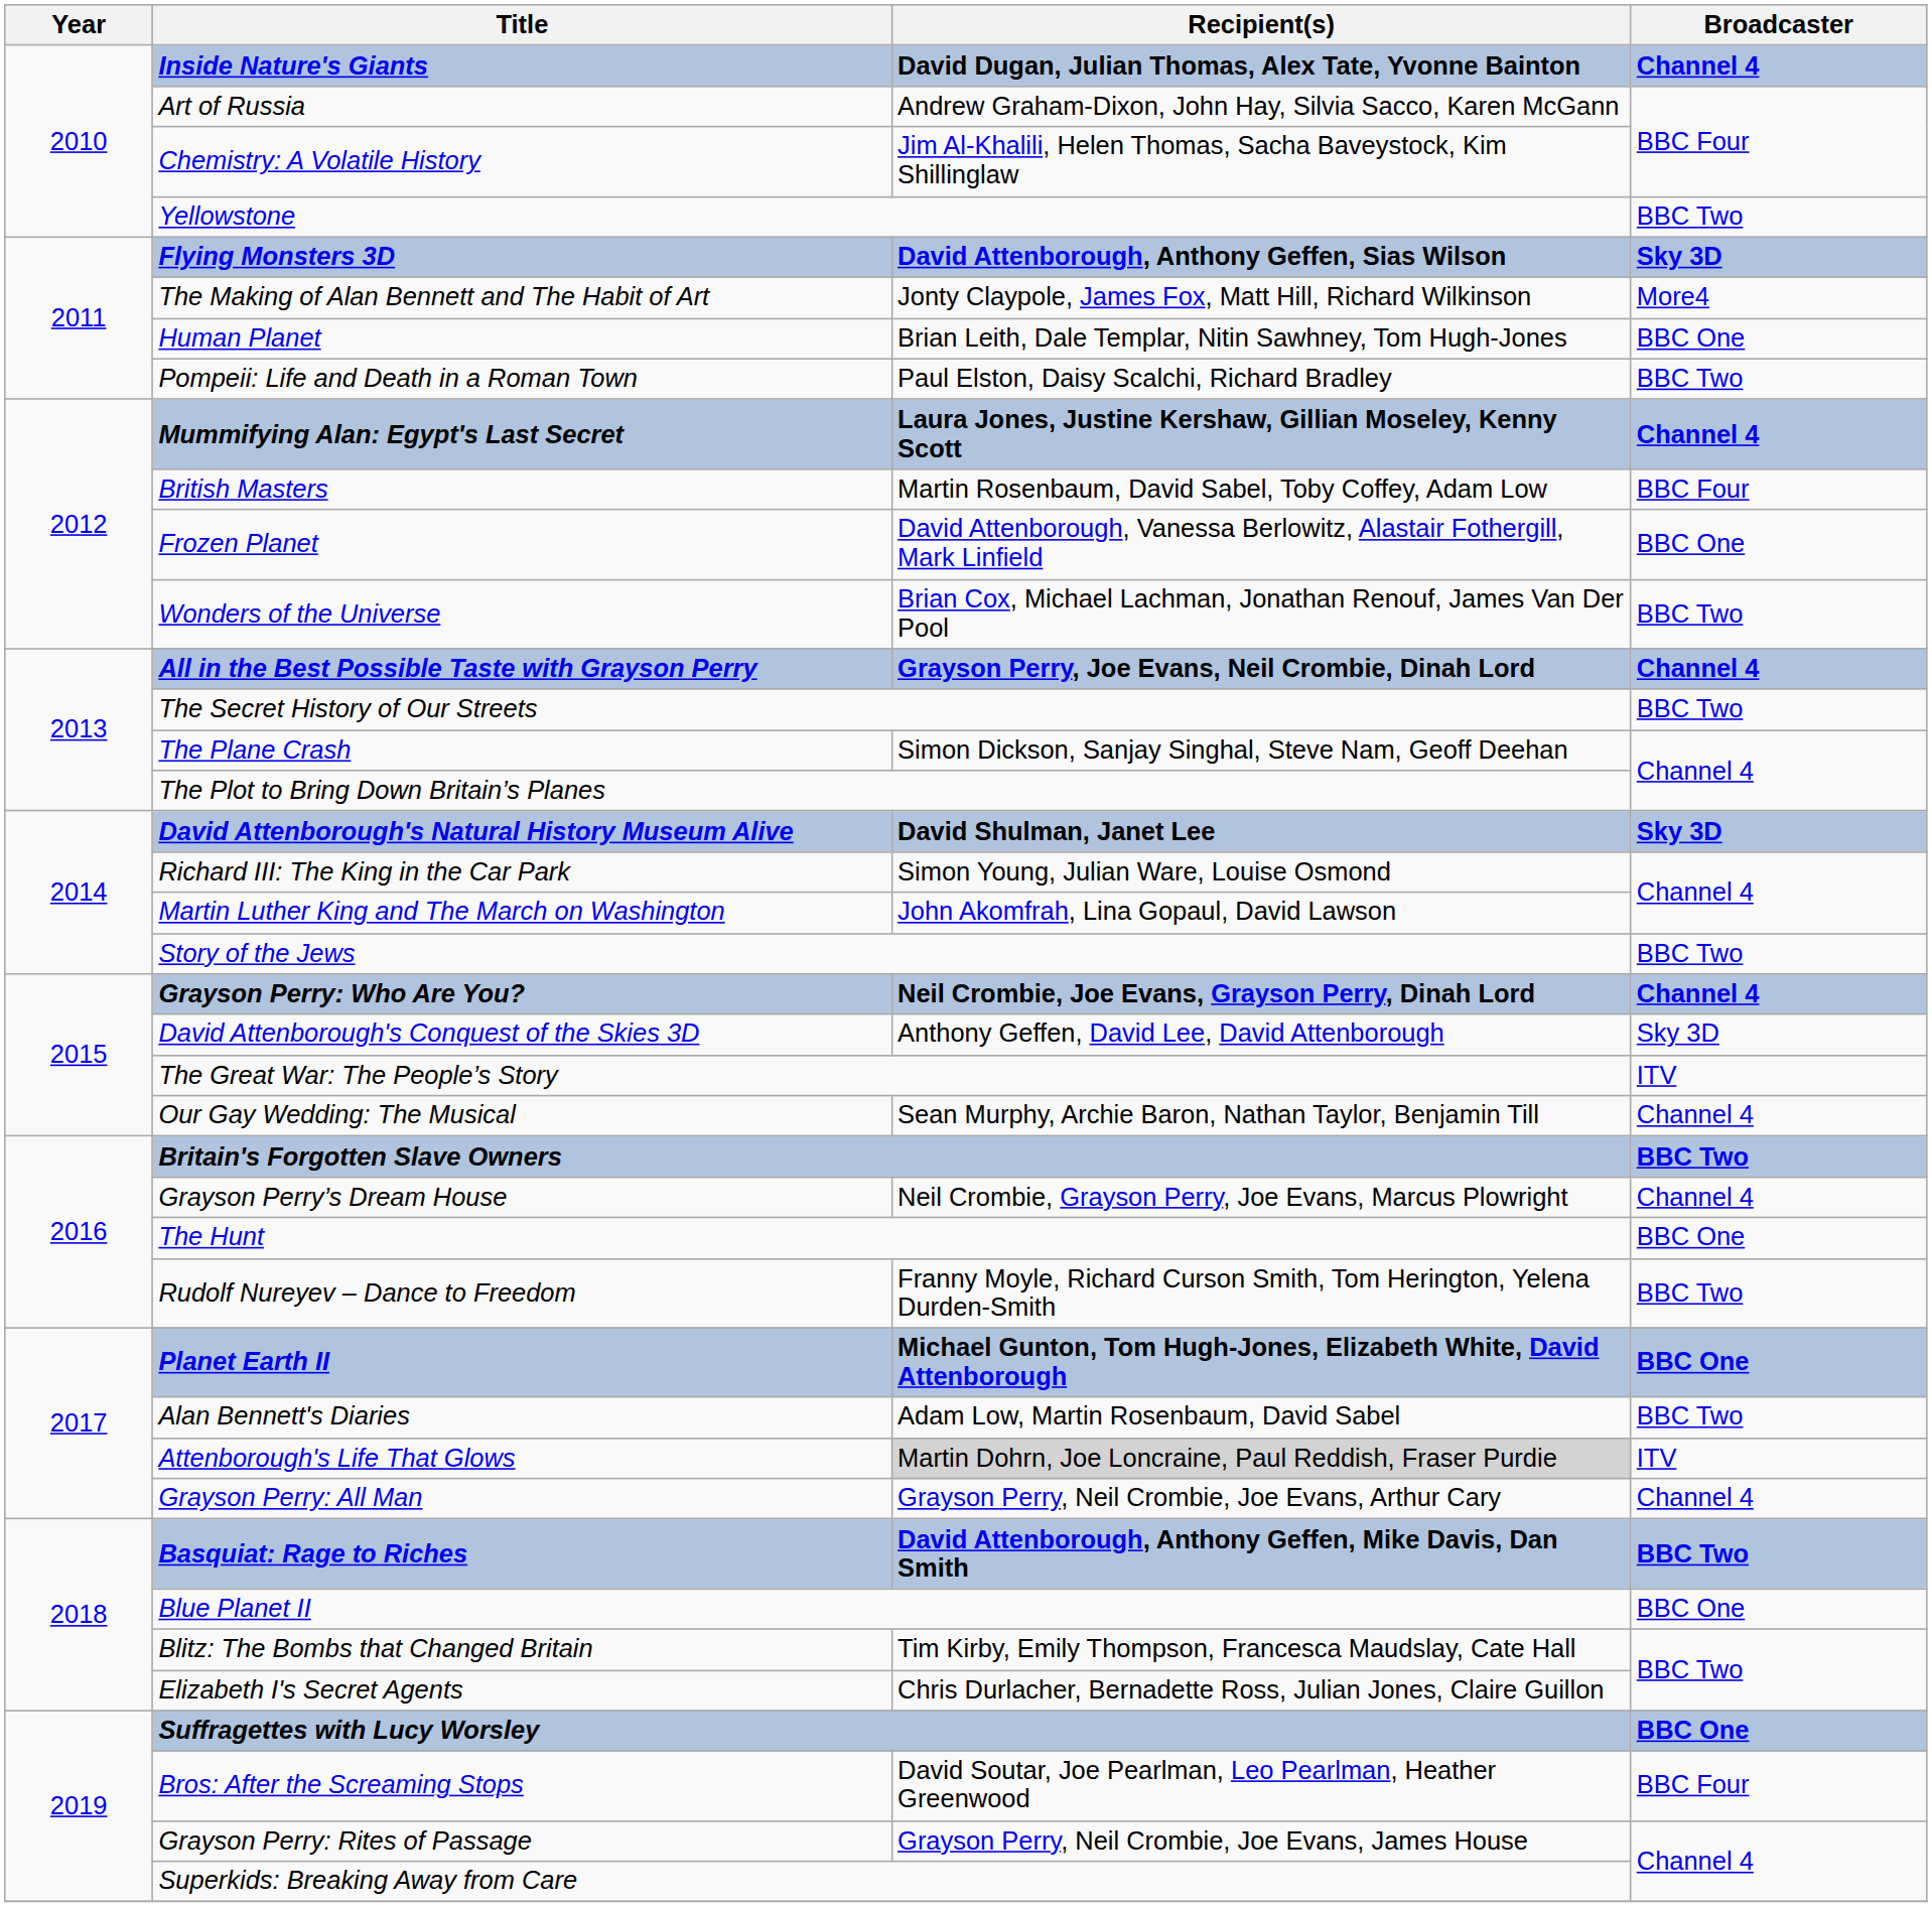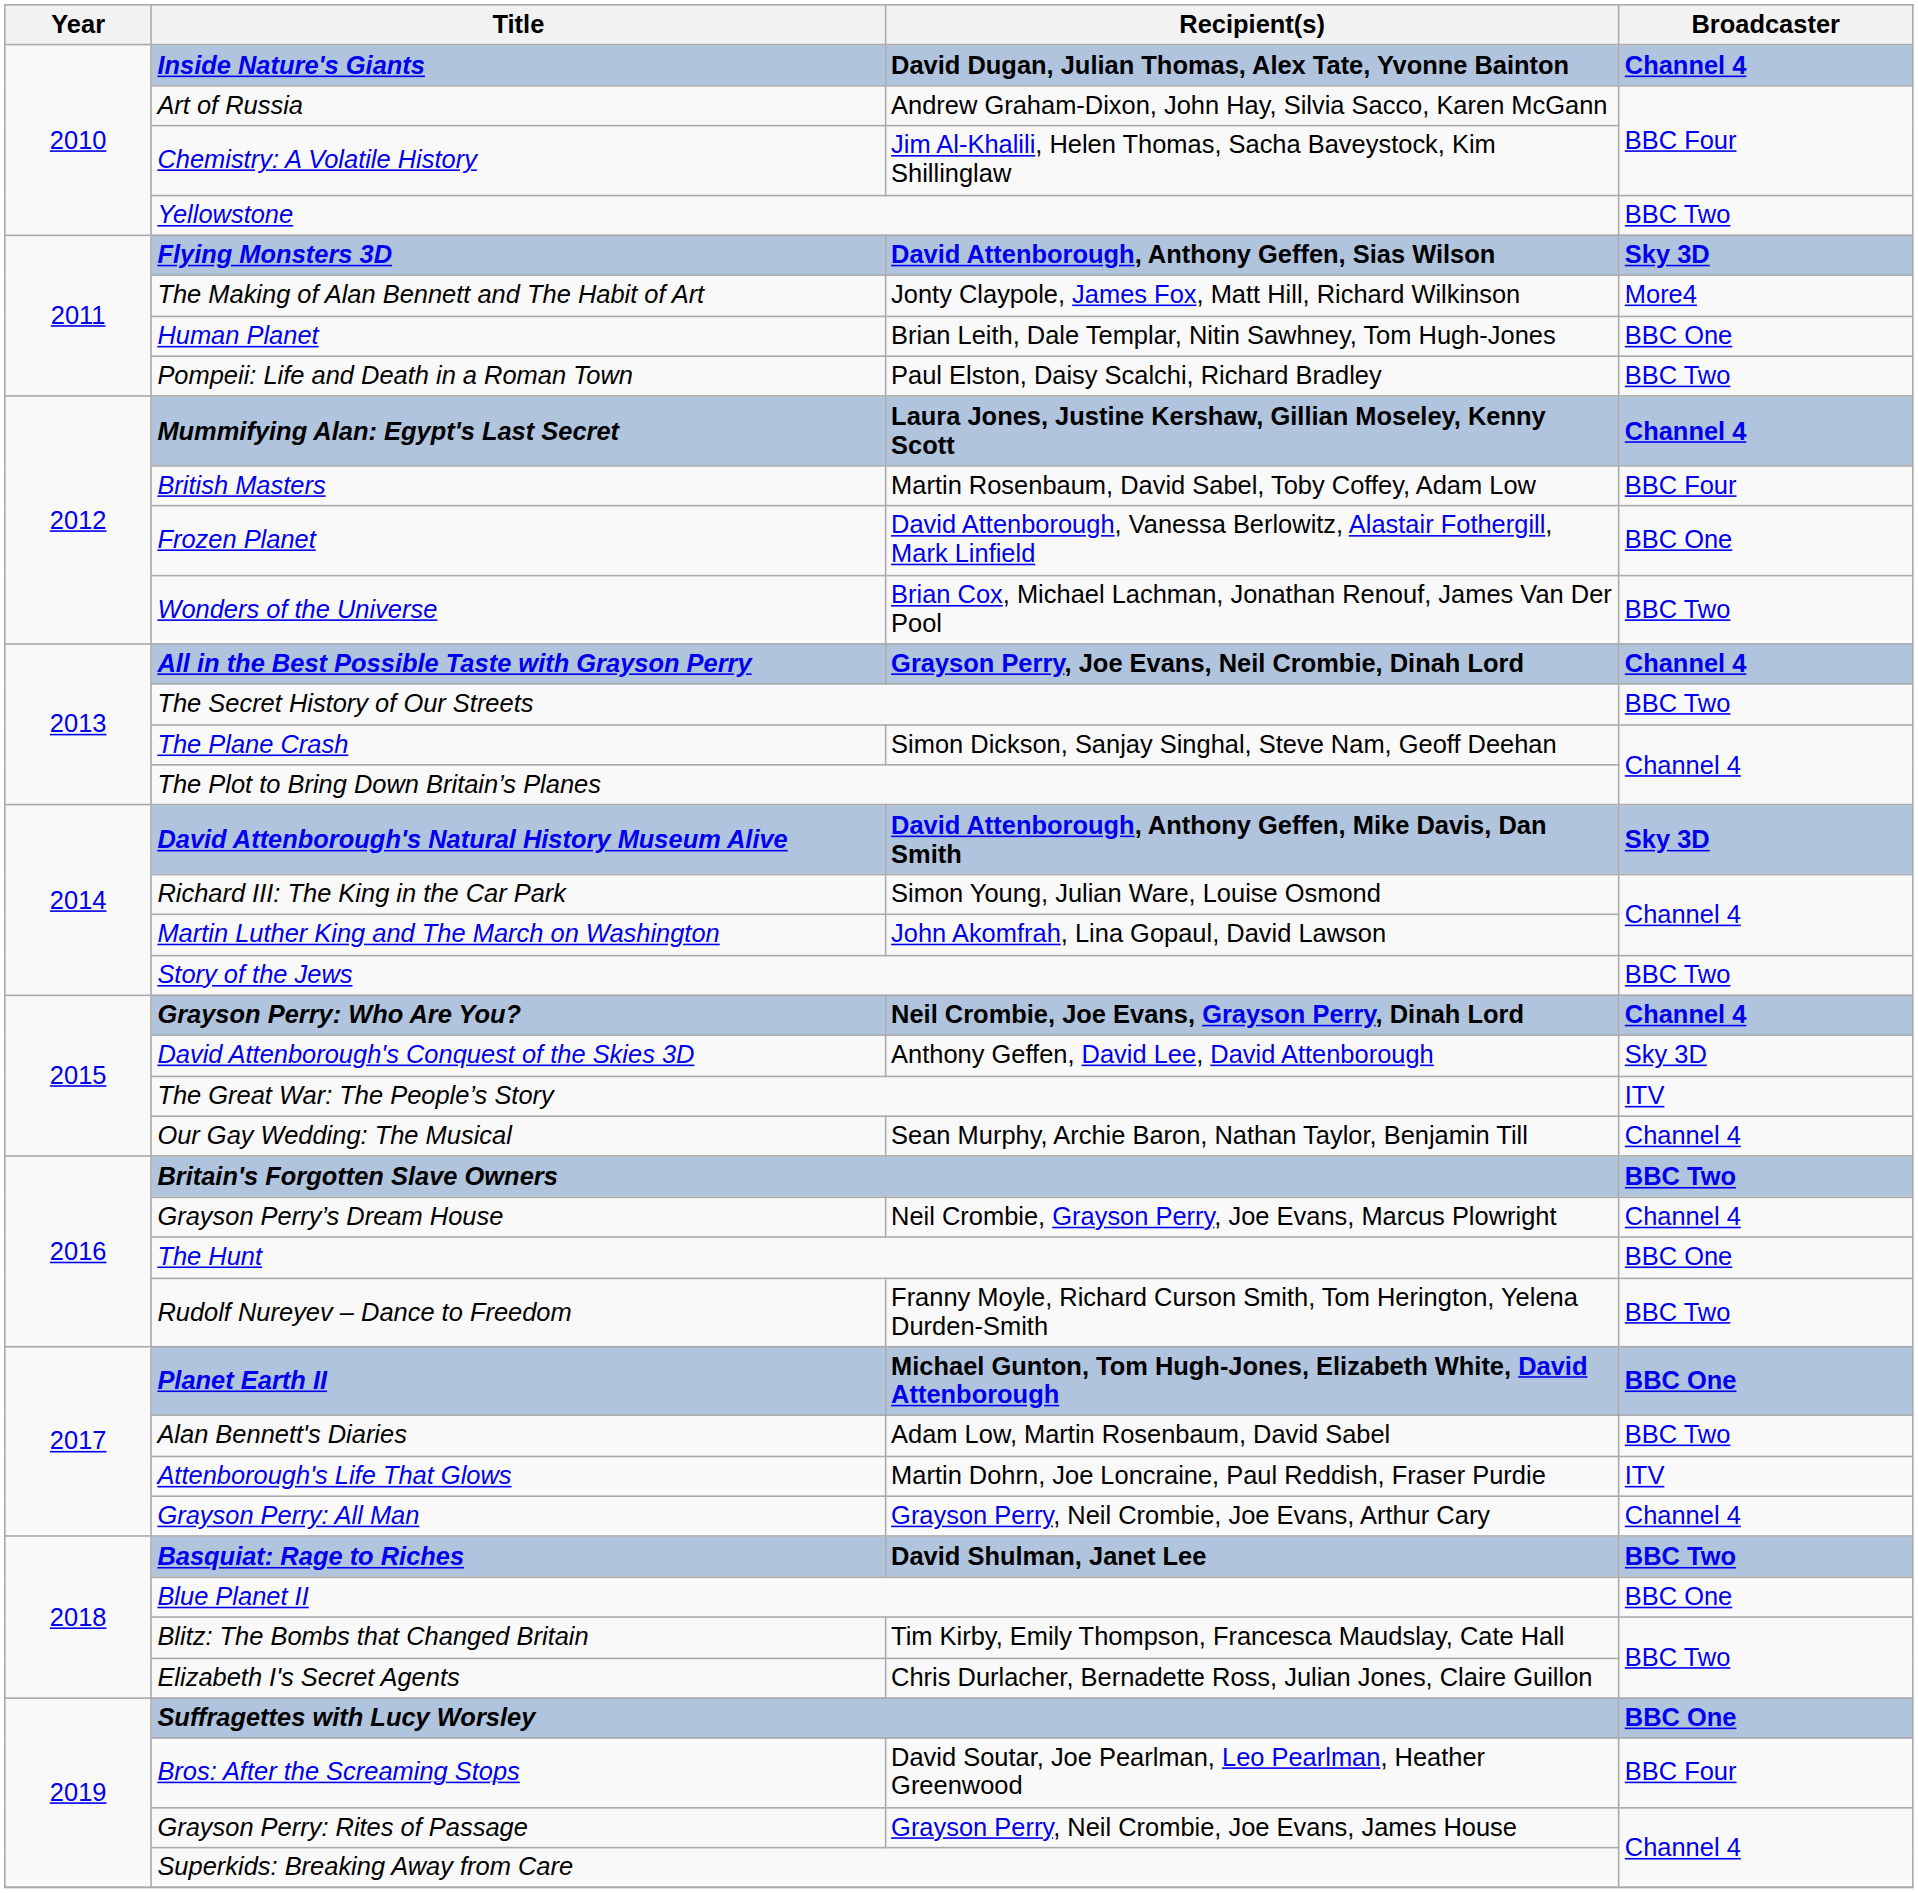 <table class="wikitable" width="95%">
 <tr>
 <th width=5%>Year</th>
 <th width=25%>Title</th>
 <th width=25%><strong>Recipient(s)</strong></th>
 <th width=10%><strong>Broadcaster</strong></th>
 </tr>
 <tr>
 <td rowspan="4" style="text-align:center;"><a href='#'>2010</a></td>
 <td style="background:#B0C4DE;"><strong><em><a href='#'>Inside Nature's Giants</a></em></strong></td>
 <td style="background:#B0C4DE;"><strong>David Dugan, Julian Thomas, Alex Tate, Yvonne Bainton</strong></td>
 <td style="background:#B0C4DE;"><strong><a href='#'>Channel 4</a></strong></td>
 </tr>
 <tr>
 <td><em>Art of Russia</em></td>
 <td>Andrew Graham-Dixon, John Hay, Silvia Sacco, Karen McGann</td>
 <td rowspan="2"><a href='#'>BBC Four</a></td>
 </tr>
 <tr>
 <td><em><a href='#'>Chemistry: A Volatile History</a></em></td>
 <td><a href='#'>Jim Al-Khalili</a>, Helen Thomas, Sacha Baveystock, Kim Shillinglaw</td>
 </tr>
 <tr>
 <td colspan="2"><em><a href='#'>Yellowstone</a></em></td>
 <td><a href='#'>BBC Two</a></td>
 </tr>
 <tr>
 <td rowspan="4" style="text-align:center;"><a href='#'>2011</a></td>
 <td style="background:#B0C4DE;"><strong><em><a href='#'>Flying Monsters 3D</a></em></strong></td>
 <td style="background:#B0C4DE;"><strong><a href='#'>David Attenborough</a>, Anthony Geffen, Sias Wilson</strong></td>
 <td style="background:#B0C4DE;"><strong><a href='#'>Sky 3D</a></strong></td>
 </tr>
 <tr>
 <td><em>The Making of Alan Bennett and The Habit of Art</em></td>
 <td>Jonty Claypole, <a href='#'>James Fox</a>, Matt Hill, Richard Wilkinson</td>
 <td><a href='#'>More4</a></td>
 </tr>
 <tr>
 <td><em><a href='#'>Human Planet</a></em></td>
 <td>Brian Leith, Dale Templar, Nitin Sawhney, Tom Hugh-Jones</td>
 <td><a href='#'>BBC One</a></td>
 </tr>
 <tr>
 <td><em>Pompeii: Life and Death in a Roman Town</em></td>
 <td>Paul Elston, Daisy Scalchi, Richard Bradley</td>
 <td><a href='#'>BBC Two</a></td>
 </tr>
 <tr>
 <td rowspan="4" style="text-align:center;"><a href='#'>2012</a></td>
 <td style="background:#B0C4DE;"><strong><em>Mummifying Alan: Egypt's Last Secret</em></strong></td>
 <td style="background:#B0C4DE;"><strong>Laura Jones, Justine Kershaw, Gillian Moseley, Kenny Scott</strong></td>
 <td style="background:#B0C4DE;"><strong><a href='#'>Channel 4</a></strong></td>
 </tr>
 <tr>
 <td><em><a href='#'>British Masters</a></em></td>
 <td>Martin Rosenbaum, David Sabel, Toby Coffey, Adam Low</td>
 <td><a href='#'>BBC Four</a></td>
 </tr>
 <tr>
 <td><em><a href='#'>Frozen Planet</a></em></td>
 <td><a href='#'>David Attenborough</a>, Vanessa Berlowitz, <a href='#'>Alastair Fothergill</a>, <a href='#'>Mark Linfield</a></td>
 <td><a href='#'>BBC One</a></td>
 </tr>
 <tr>
 <td><em><a href='#'>Wonders of the Universe</a></em></td>
 <td><a href='#'>Brian Cox</a>, Michael Lachman, Jonathan Renouf, James Van Der Pool</td>
 <td><a href='#'>BBC Two</a></td>
 </tr>
 <tr>
 <td rowspan="4" style="text-align:center;"><a href='#'>2013</a></td>
 <td style="background:#B0C4DE;"><strong><em><a href='#'>All in the Best Possible Taste with Grayson Perry</a></em></strong></td>
 <td style="background:#B0C4DE;"><strong><a href='#'>Grayson Perry</a>, Joe Evans, Neil Crombie, Dinah Lord</strong></td>
 <td style="background:#B0C4DE;"><strong><a href='#'>Channel 4</a></strong></td>
 </tr>
 <tr>
 <td colspan="2"><em>The Secret History of Our Streets</em></td>
 <td><a href='#'>BBC Two</a></td>
 </tr>
 <tr>
 <td><em><a href='#'>The Plane Crash</a></em></td>
 <td>Simon Dickson, Sanjay Singhal, Steve Nam, Geoff Deehan</td>
 <td rowspan="2"><a href='#'>Channel 4</a></td>
 </tr>
 <tr>
 <td colspan="2"><em>The Plot to Bring Down Britain’s Planes</em></td>
 </tr>
 <tr>
 <td rowspan="4" style="text-align:center;"><a href='#'>2014</a></td>
 <td style="background:#B0C4DE;"><strong><em><a href='#'>David Attenborough's Natural History Museum Alive</a></em></strong></td>
-<td style="background:#B0C4DE;"><strong>David Shulman, Janet Lee</strong></td>
+<td style="background:#B0C4DE;"><strong><a href='#'>David Attenborough</a>, Anthony Geffen, Mike Davis, Dan Smith</strong></td>
 <td style="background:#B0C4DE;"><strong><a href='#'>Sky 3D</a></strong></td>
 </tr>
 <tr>
 <td><em>Richard III: The King in the Car Park</em></td>
 <td>Simon Young, Julian Ware, Louise Osmond</td>
 <td rowspan="2"><a href='#'>Channel 4</a></td>
 </tr>
 <tr>
 <td><em><a href='#'>Martin Luther King and The March on Washington</a></em></td>
 <td><a href='#'>John Akomfrah</a>, Lina Gopaul, David Lawson</td>
 </tr>
 <tr>
 <td colspan="2"><em><a href='#'>Story of the Jews</a></em></td>
 <td><a href='#'>BBC Two</a></td>
 </tr>
 <tr>
 <td rowspan="4" style="text-align:center;"><a href='#'>2015</a></td>
 <td style="background:#B0C4DE;"><strong><em>Grayson Perry: Who Are You?</em></strong></td>
 <td style="background:#B0C4DE;"><strong>Neil Crombie, Joe Evans, <a href='#'>Grayson Perry</a>, Dinah Lord</strong></td>
 <td style="background:#B0C4DE;"><strong><a href='#'>Channel 4</a></strong></td>
 </tr>
 <tr>
 <td><em><a href='#'>David Attenborough's Conquest of the Skies 3D</a></em></td>
 <td>Anthony Geffen, <a href='#'>David Lee</a>, <a href='#'>David Attenborough</a></td>
 <td><a href='#'>Sky 3D</a></td>
 </tr>
 <tr>
 <td colspan="2"><em>The Great War: The People’s Story</em></td>
 <td><a href='#'>ITV</a></td>
 </tr>
 <tr>
 <td><em>Our Gay Wedding: The Musical</em></td>
 <td>Sean Murphy, Archie Baron, Nathan Taylor, Benjamin Till</td>
 <td><a href='#'>Channel 4</a></td>
 </tr>
 <tr>
 <td rowspan="4" style="text-align:center;"><a href='#'>2016</a></td>
 <td colspan="2" style="background:#B0C4DE;"><strong><em>Britain's Forgotten Slave Owners</em></strong></td>
 <td style="background:#B0C4DE;"><strong><a href='#'>BBC Two</a></strong></td>
 </tr>
 <tr>
 <td><em>Grayson Perry’s Dream House</em></td>
 <td>Neil Crombie, <a href='#'>Grayson Perry</a>, Joe Evans, Marcus Plowright</td>
 <td><a href='#'>Channel 4</a></td>
 </tr>
 <tr>
 <td colspan="2"><em><a href='#'>The Hunt</a></em></td>
 <td><a href='#'>BBC One</a></td>
 </tr>
 <tr>
 <td><em>Rudolf Nureyev – Dance to Freedom</em></td>
 <td>Franny Moyle, Richard Curson Smith, Tom Herington, Yelena Durden-Smith</td>
 <td><a href='#'>BBC Two</a></td>
 </tr>
 <tr>
 <td rowspan="4" style="text-align:center;"><a href='#'>2017</a></td>
 <td style="background:#B0C4DE;"><strong><em><a href='#'>Planet Earth II</a></em></strong></td>
 <td style="background:#B0C4DE;"><strong>Michael Gunton, Tom Hugh-Jones, Elizabeth White, <a href='#'>David Attenborough</a></strong></td>
 <td style="background:#B0C4DE;"><strong><a href='#'>BBC One</a></strong></td>
 </tr>
 <tr>
 <td><em>Alan Bennett's Diaries</em></td>
 <td>Adam Low, Martin Rosenbaum, David Sabel</td>
 <td><a href='#'>BBC Two</a></td>
 </tr>
 <tr>
 <td><em><a href='#'>Attenborough's Life That Glows</a></em></td>
-<td style="background: lightgrey;">Martin Dohrn, Joe Loncraine, Paul Reddish, Fraser Purdie</td>
+<td>Martin Dohrn, Joe Loncraine, Paul Reddish, Fraser Purdie</td>
 <td><a href='#'>ITV</a></td>
 </tr>
 <tr>
 <td><em><a href='#'>Grayson Perry: All Man</a></em></td>
 <td><a href='#'>Grayson Perry</a>, Neil Crombie, Joe Evans, Arthur Cary</td>
 <td><a href='#'>Channel 4</a></td>
 </tr>
 <tr>
 <td rowspan="4" style="text-align:center;"><a href='#'>2018</a></td>
 <td style="background:#B0C4DE;"><strong><em><a href='#'>Basquiat: Rage to Riches</a></em></strong></td>
-<td style="background:#B0C4DE;"><strong><a href='#'>David Attenborough</a>, Anthony Geffen, Mike Davis, Dan Smith</strong></td>
+<td style="background:#B0C4DE;"><strong>David Shulman, Janet Lee</strong></td>
 <td style="background:#B0C4DE;"><strong><a href='#'>BBC Two</a></strong></td>
 </tr>
 <tr>
 <td colspan="2"><em><a href='#'>Blue Planet II</a></em></td>
 <td><a href='#'>BBC One</a></td>
 </tr>
 <tr>
 <td><em>Blitz: The Bombs that Changed Britain</em></td>
 <td>Tim Kirby, Emily Thompson, Francesca Maudslay, Cate Hall</td>
 <td rowspan="2"><a href='#'>BBC Two</a></td>
 </tr>
 <tr>
 <td><em>Elizabeth I's Secret Agents</em></td>
 <td>Chris Durlacher, Bernadette Ross, Julian Jones, Claire Guillon</td>
 </tr>
 <tr>
 <td rowspan="4" style="text-align:center;"><a href='#'>2019</a><br></td>
 <td colspan="2" style="background:#B0C4DE;"><strong><em>Suffragettes with Lucy Worsley</em></strong></td>
 <td style="background:#B0C4DE;"><strong><a href='#'>BBC One</a></strong></td>
 </tr>
 <tr>
 <td><em><a href='#'>Bros: After the Screaming Stops</a></em></td>
 <td>David Soutar, Joe Pearlman, <a href='#'>Leo Pearlman</a>, Heather Greenwood</td>
 <td><a href='#'>BBC Four</a></td>
 </tr>
 <tr>
 <td><em>Grayson Perry: Rites of Passage</em></td>
 <td><a href='#'>Grayson Perry</a>, Neil Crombie, Joe Evans, James House</td>
 <td rowspan="2"><a href='#'>Channel 4</a></td>
 </tr>
 <tr>
 <td colspan="2"><em>Superkids: Breaking Away from Care</em></td>
 </tr>
 <tr>
 </tr>
 </table>
